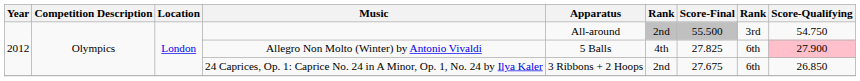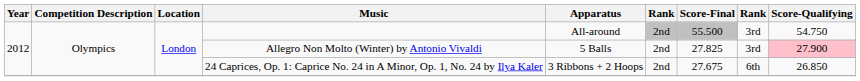 <table class="wikitable" style="text-align:center">
 <tr>
 <th>Year</th>
 <th>Competition Description</th>
 <th>Location</th>
 <th>Music </th>
 <th>Apparatus</th>
 <th>Rank</th>
 <th>Score-Final</th>
 <th>Rank</th>
 <th>Score-Qualifying</th>
 </tr>
 <tr>
 <td rowspan="3">2012</td>
 <td rowspan="3">Olympics</td>
 <td rowspan="3"><a href='#'>London</a></td>
 <td></td>
 <td>All-around</td>
 <td bgcolor=silver>2nd</td>
 <td bgcolor=silver>55.500</td>
 <td>3rd</td>
 <td>54.750</td>
 </tr>
 <tr>
 <td>Allegro Non Molto (Winter) by <a href='#'>Antonio Vivaldi</a></td>
 <td>5 Balls</td>
-<td>4th</td>
+<td>2nd</td>
 <td>27.825</td>
-<td>6th</td>
+<td>3rd</td>
 <td style="background: pink;">27.900</td>
 </tr>
 <tr>
 <td>24 Caprices, Op. 1: Caprice No. 24 in A Minor, Op. 1, No. 24 by <a href='#'>Ilya Kaler</a></td>
 <td>3 Ribbons + 2 Hoops</td>
 <td>2nd</td>
 <td>27.675</td>
 <td>6th</td>
 <td>26.850</td>
 </tr>
 <tr>
 </tr>
 </table>
